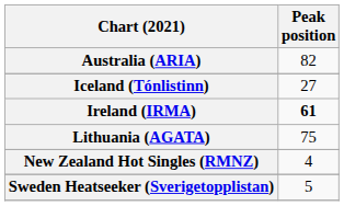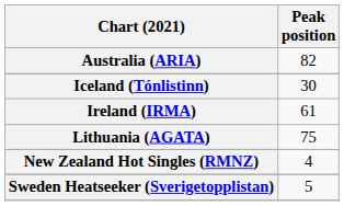 <table class="wikitable plainrowheaders sortable" style="text-align:center">
 <tr>
 <th scope="col">Chart (2021)</th>
 <th scope="col">Peak<br>position</th>
 </tr>
 <tr>
 <th scope="row">Australia (<a href='#'>ARIA</a>)</th>
 <td>82</td>
 </tr>
 <tr>
 </tr>
 <tr>
 </tr>
 <tr>
 </tr>
 <tr>
 <th scope="row">Iceland (<a href='#'>Tónlistinn</a>)</th>
-<td>27</td>
+<td>30</td>
 </tr>
 <tr>
 <th scope="row">Ireland (<a href='#'>IRMA</a>)</th>
-<td><strong>61</strong></td>
+<td>61</td>
 </tr>
 <tr>
 <th scope="row">Lithuania (<a href='#'>AGATA</a>)</th>
 <td>75</td>
 </tr>
 <tr>
 </tr>
 <tr>
 <th scope="row">New Zealand Hot Singles (<a href='#'>RMNZ</a>)</th>
 <td>4</td>
 </tr>
 <tr>
 </tr>
 <tr>
 <th scope="row">Sweden Heatseeker (<a href='#'>Sverigetopplistan</a>)</th>
 <td>5</td>
 </tr>
 <tr>
 </tr>
 <tr>
 </tr>
 <tr>
 </tr>
 <tr>
 </tr>
 <tr>
 </tr>
 </table>
